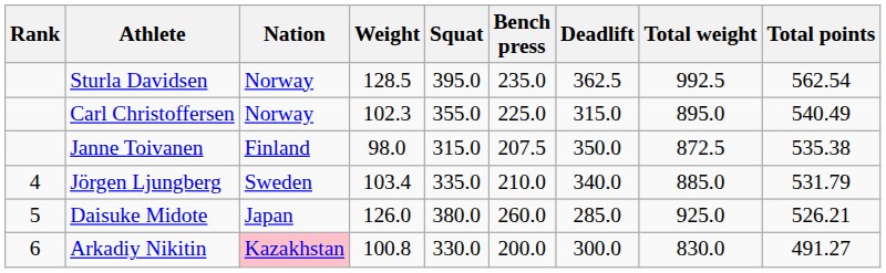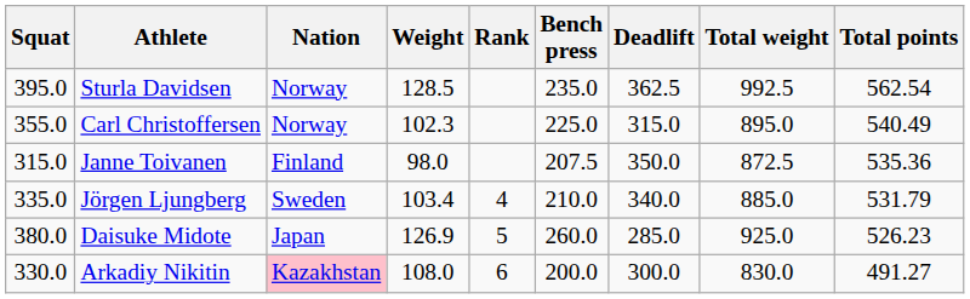 <table class="wikitable sortable" style="text-align:center">
 <tr>
-<th>Rank</th>
+<th>Squat</th>
 <th>Athlete</th>
 <th>Nation</th>
 <th>Weight</th>
-<th>Squat</th>
+<th>Rank</th>
 <th>Bench<br>press</th>
 <th>Deadlift</th>
 <th>Total weight</th>
 <th>Total points</th>
 </tr>
 <tr>
-<td></td>
+<td>395.0</td>
 <td align=left><a href='#'>Sturla Davidsen</a></td>
 <td align=left> <a href='#'>Norway</a></td>
 <td>128.5</td>
-<td>395.0</td>
+<td></td>
 <td>235.0</td>
 <td>362.5</td>
 <td>992.5</td>
 <td>562.54</td>
 </tr>
 <tr>
-<td></td>
+<td>355.0</td>
 <td align=left><a href='#'>Carl Christoffersen</a></td>
 <td align=left> <a href='#'>Norway</a></td>
 <td>102.3</td>
-<td>355.0</td>
+<td></td>
 <td>225.0</td>
 <td>315.0</td>
 <td>895.0</td>
 <td>540.49</td>
 </tr>
 <tr>
-<td></td>
+<td>315.0</td>
 <td align=left><a href='#'>Janne Toivanen</a></td>
 <td align=left> <a href='#'>Finland</a></td>
 <td>98.0</td>
-<td>315.0</td>
+<td></td>
 <td>207.5</td>
 <td>350.0</td>
 <td>872.5</td>
-<td>535.38</td>
+<td>535.36</td>
 </tr>
 <tr>
-<td>4</td>
+<td>335.0</td>
 <td align=left><a href='#'>Jörgen Ljungberg</a></td>
 <td align=left> <a href='#'>Sweden</a></td>
 <td>103.4</td>
-<td>335.0</td>
+<td>4</td>
 <td>210.0</td>
 <td>340.0</td>
 <td>885.0</td>
 <td>531.79</td>
 </tr>
 <tr>
-<td>5</td>
+<td>380.0</td>
 <td align=left><a href='#'>Daisuke Midote</a></td>
 <td align=left> <a href='#'>Japan</a></td>
-<td>126.0</td>
-<td>380.0</td>
+<td>126.9</td>
+<td>5</td>
 <td>260.0</td>
 <td>285.0</td>
 <td>925.0</td>
-<td>526.21</td>
+<td>526.23</td>
 </tr>
 <tr>
-<td>6</td>
+<td>330.0</td>
 <td align=left><a href='#'>Arkadiy Nikitin</a></td>
 <td align=left style="background: pink;"> <a href='#'>Kazakhstan</a></td>
-<td>100.8</td>
-<td>330.0</td>
+<td>108.0</td>
+<td>6</td>
 <td>200.0</td>
 <td>300.0</td>
 <td>830.0</td>
 <td>491.27</td>
 </tr>
 </table>
